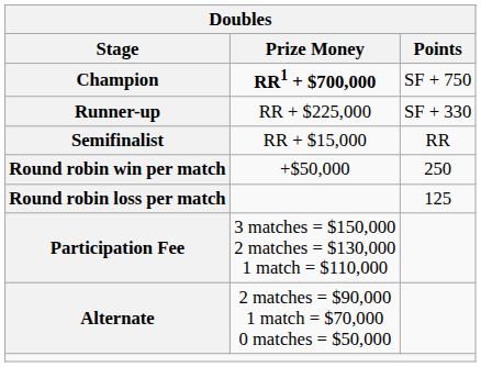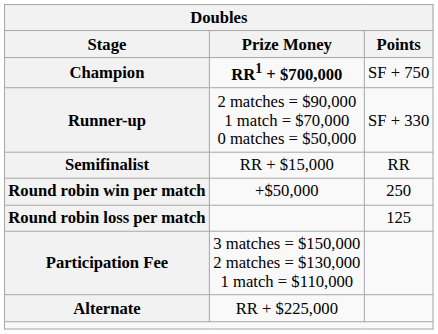 <table class=wikitable style=text-align:center>
 <tr style="background:#d1e4fd;">
 <th colspan=3>Doubles</th>
 </tr>
 <tr style="background:#d1e4fd;">
 <th>Stage</th>
 <th>Prize Money</th>
 <th>Points</th>
 </tr>
 <tr>
 <th>Champion</th>
 <td><strong>RR<sup>1</sup> + $700,000</strong></td>
 <td>SF + 750</td>
 </tr>
 <tr>
 <th>Runner-up</th>
-<td>RR + $225,000</td>
+<td>2 matches = $90,000<br>1 match = $70,000<br>0 matches = $50,000</td>
 <td>SF + 330</td>
 </tr>
 <tr>
 <th>Semifinalist</th>
 <td>RR + $15,000</td>
 <td>RR</td>
 </tr>
 <tr>
 <th>Round robin win per match</th>
 <td>+$50,000</td>
 <td>250</td>
 </tr>
 <tr>
 <th>Round robin loss per match</th>
 <td></td>
 <td>125</td>
 </tr>
 <tr>
 <th>Participation Fee</th>
 <td>3 matches = $150,000<br>2 matches = $130,000<br>1 match = $110,000</td>
 <td></td>
 </tr>
 <tr>
 <th>Alternate</th>
-<td>2 matches = $90,000<br>1 match = $70,000<br>0 matches = $50,000</td>
+<td>RR + $225,000</td>
 <td></td>
 </tr>
 <tr>
 <td colspan="3" style="text-align:center;"></td>
 </tr>
 </table>
